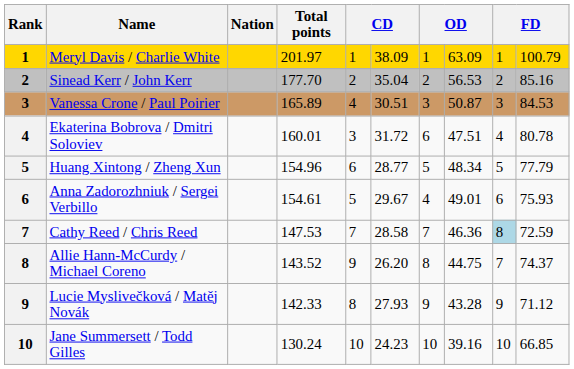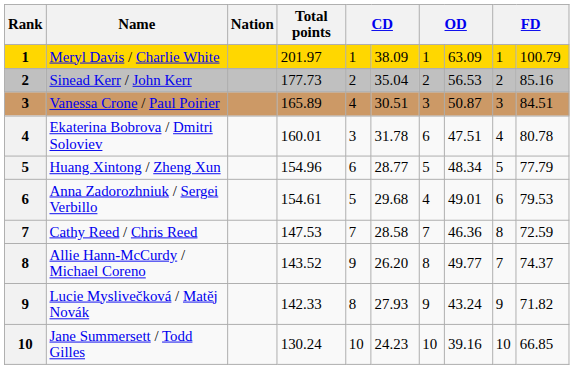 <table class="wikitable sortable">
 <tr>
 <th>Rank</th>
 <th>Name</th>
 <th>Nation</th>
 <th>Total points</th>
 <th colspan="2" style="width:80px;"><a href='#'>CD</a></th>
 <th colspan="2" style="width:80px;"><a href='#'>OD</a></th>
 <th colspan="2" style="width:80px;"><a href='#'>FD</a></th>
 </tr>
 <tr style="background:gold;">
 <td style="text-align:center;"><strong>1</strong></td>
 <td><a href='#'>Meryl Davis</a> / <a href='#'>Charlie White</a></td>
 <td></td>
 <td>201.97</td>
 <td>1</td>
 <td>38.09</td>
 <td>1</td>
 <td>63.09</td>
 <td>1</td>
 <td>100.79</td>
 </tr>
 <tr style="background:silver;">
 <td style="text-align:center;"><strong>2</strong></td>
 <td><a href='#'>Sinead Kerr</a> / <a href='#'>John Kerr</a></td>
 <td></td>
-<td>177.70</td>
+<td>177.73</td>
 <td>2</td>
 <td>35.04</td>
 <td>2</td>
 <td>56.53</td>
 <td>2</td>
 <td>85.16</td>
 </tr>
 <tr style="background:#c96;">
 <td style="text-align:center;"><strong>3</strong></td>
 <td><a href='#'>Vanessa Crone</a> / <a href='#'>Paul Poirier</a></td>
 <td></td>
 <td>165.89</td>
 <td>4</td>
 <td>30.51</td>
 <td>3</td>
 <td>50.87</td>
 <td>3</td>
-<td>84.53</td>
+<td>84.51</td>
 </tr>
 <tr>
 <th>4</th>
 <td><a href='#'>Ekaterina Bobrova</a> / <a href='#'>Dmitri Soloviev</a></td>
 <td></td>
 <td>160.01</td>
 <td>3</td>
-<td>31.72</td>
+<td>31.78</td>
 <td>6</td>
 <td>47.51</td>
 <td>4</td>
 <td>80.78</td>
 </tr>
 <tr>
 <th>5</th>
 <td><a href='#'>Huang Xintong</a> / <a href='#'>Zheng Xun</a></td>
 <td></td>
 <td>154.96</td>
 <td>6</td>
 <td>28.77</td>
 <td>5</td>
 <td>48.34</td>
 <td>5</td>
 <td>77.79</td>
 </tr>
 <tr>
 <th>6</th>
 <td><a href='#'>Anna Zadorozhniuk</a> / <a href='#'>Sergei Verbillo</a></td>
 <td></td>
 <td>154.61</td>
 <td>5</td>
-<td>29.67</td>
+<td>29.68</td>
 <td>4</td>
 <td>49.01</td>
 <td>6</td>
-<td>75.93</td>
+<td>79.53</td>
 </tr>
 <tr>
 <th>7</th>
 <td><a href='#'>Cathy Reed</a> / <a href='#'>Chris Reed</a></td>
 <td></td>
 <td>147.53</td>
 <td>7</td>
 <td>28.58</td>
 <td>7</td>
 <td>46.36</td>
-<td style="background: lightblue;">8</td>
+<td>8</td>
 <td>72.59</td>
 </tr>
 <tr>
 <th>8</th>
 <td><a href='#'>Allie Hann-McCurdy</a> / <a href='#'>Michael Coreno</a></td>
 <td></td>
 <td>143.52</td>
 <td>9</td>
 <td>26.20</td>
 <td>8</td>
-<td>44.75</td>
+<td>49.77</td>
 <td>7</td>
 <td>74.37</td>
 </tr>
 <tr>
 <th>9</th>
 <td><a href='#'>Lucie Myslivečková</a> / <a href='#'>Matěj Novák</a></td>
 <td></td>
 <td>142.33</td>
 <td>8</td>
 <td>27.93</td>
 <td>9</td>
-<td>43.28</td>
+<td>43.24</td>
 <td>9</td>
-<td>71.12</td>
+<td>71.82</td>
 </tr>
 <tr>
 <th>10</th>
 <td><a href='#'>Jane Summersett</a> / <a href='#'>Todd Gilles</a></td>
 <td></td>
 <td>130.24</td>
 <td>10</td>
 <td>24.23</td>
 <td>10</td>
 <td>39.16</td>
 <td>10</td>
 <td>66.85</td>
 </tr>
 </table>
